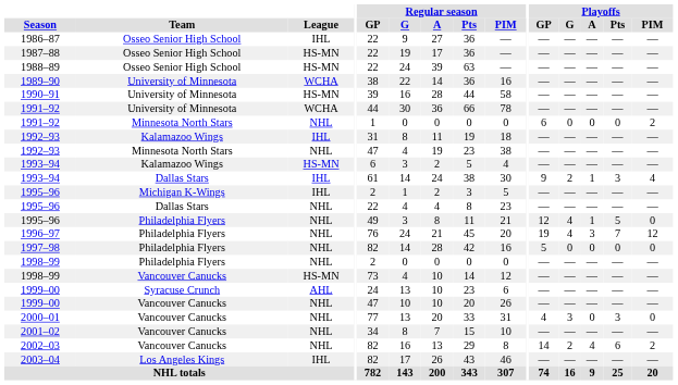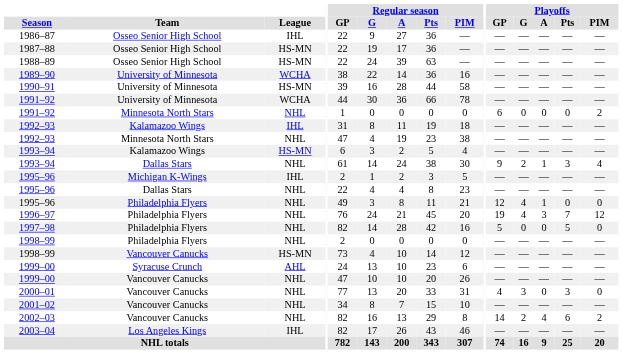 <table border="0" cellpadding="1" cellspacing="0" style="text-align:center; width:60em">
 <tr bgcolor="#e0e0e0">
 <th colspan="3" bgcolor="#ffffff"></th>
 <th rowspan="100" bgcolor="#ffffff"></th>
 <th colspan="5"><a href='#'>Regular season</a></th>
 <th rowspan="100" bgcolor="#ffffff"></th>
 <th colspan="5"><a href='#'>Playoffs</a></th>
 </tr>
 <tr bgcolor="#e0e0e0">
 <th><a href='#'>Season</a></th>
 <th>Team</th>
 <th>League</th>
 <th>GP</th>
 <th><a href='#'>G</a></th>
 <th><a href='#'>A</a></th>
 <th><a href='#'>Pts</a></th>
 <th><a href='#'>PIM</a></th>
 <th>GP</th>
 <th>G</th>
 <th>A</th>
 <th>Pts</th>
 <th>PIM</th>
 </tr>
 <tr>
 <td>1986–87</td>
 <td><a href='#'>Osseo Senior High School</a></td>
 <td>IHL</td>
 <td>22</td>
 <td>9</td>
 <td>27</td>
 <td>36</td>
 <td>—</td>
 <td>—</td>
 <td>—</td>
 <td>—</td>
 <td>—</td>
 <td>—</td>
 </tr>
 <tr bgcolor="#f0f0f0">
 <td>1987–88</td>
 <td>Osseo Senior High School</td>
 <td>HS-MN</td>
 <td>22</td>
 <td>19</td>
 <td>17</td>
 <td>36</td>
 <td>—</td>
 <td>—</td>
 <td>—</td>
 <td>—</td>
 <td>—</td>
 <td>—</td>
 </tr>
 <tr>
 <td>1988–89</td>
 <td>Osseo Senior High School</td>
 <td>HS-MN</td>
 <td>22</td>
 <td>24</td>
 <td>39</td>
 <td>63</td>
 <td>—</td>
 <td>—</td>
 <td>—</td>
 <td>—</td>
 <td>—</td>
 <td>—</td>
 </tr>
 <tr bgcolor="#f0f0f0">
 <td><a href='#'>1989–90</a></td>
 <td><a href='#'>University of Minnesota</a></td>
 <td><a href='#'>WCHA</a></td>
 <td>38</td>
 <td>22</td>
 <td>14</td>
 <td>36</td>
 <td>16</td>
 <td>—</td>
 <td>—</td>
 <td>—</td>
 <td>—</td>
 <td>—</td>
 </tr>
 <tr>
 <td><a href='#'>1990–91</a></td>
 <td>University of Minnesota</td>
 <td>HS-MN</td>
 <td>39</td>
 <td>16</td>
 <td>28</td>
 <td>44</td>
 <td>58</td>
 <td>—</td>
 <td>—</td>
 <td>—</td>
 <td>—</td>
 <td>—</td>
 </tr>
 <tr bgcolor="#f0f0f0">
 <td><a href='#'>1991–92</a></td>
 <td>University of Minnesota</td>
 <td>WCHA</td>
 <td>44</td>
 <td>30</td>
 <td>36</td>
 <td>66</td>
 <td>78</td>
 <td>—</td>
 <td>—</td>
 <td>—</td>
 <td>—</td>
 <td>—</td>
 </tr>
 <tr>
 <td><a href='#'>1991–92</a></td>
 <td><a href='#'>Minnesota North Stars</a></td>
 <td><a href='#'>NHL</a></td>
 <td>1</td>
 <td>0</td>
 <td>0</td>
 <td>0</td>
 <td>0</td>
 <td>6</td>
 <td>0</td>
 <td>0</td>
 <td>0</td>
 <td>2</td>
 </tr>
 <tr bgcolor="#f0f0f0">
 <td><a href='#'>1992–93</a></td>
 <td><a href='#'>Kalamazoo Wings</a></td>
 <td><a href='#'>IHL</a></td>
 <td>31</td>
 <td>8</td>
 <td>11</td>
 <td>19</td>
 <td>18</td>
 <td>—</td>
 <td>—</td>
 <td>—</td>
 <td>—</td>
 <td>—</td>
 </tr>
 <tr>
 <td><a href='#'>1992–93</a></td>
 <td>Minnesota North Stars</td>
 <td>NHL</td>
 <td>47</td>
 <td>4</td>
 <td>19</td>
 <td>23</td>
 <td>38</td>
 <td>—</td>
 <td>—</td>
 <td>—</td>
 <td>—</td>
 <td>—</td>
 </tr>
 <tr bgcolor="#f0f0f0">
 <td><a href='#'>1993–94</a></td>
 <td>Kalamazoo Wings</td>
 <td><a href='#'>HS-MN</a></td>
 <td>6</td>
 <td>3</td>
 <td>2</td>
 <td>5</td>
 <td>4</td>
 <td>—</td>
 <td>—</td>
 <td>—</td>
 <td>—</td>
 <td>—</td>
 </tr>
 <tr>
 <td><a href='#'>1993–94</a></td>
 <td><a href='#'>Dallas Stars</a></td>
-<td><a href='#'>IHL</a></td>
+<td>NHL</td>
 <td>61</td>
 <td>14</td>
 <td>24</td>
 <td>38</td>
 <td>30</td>
 <td>9</td>
 <td>2</td>
 <td>1</td>
 <td>3</td>
 <td>4</td>
 </tr>
 <tr bgcolor="#f0f0f0">
 <td><a href='#'>1995–96</a></td>
 <td><a href='#'>Michigan K-Wings</a></td>
 <td>IHL</td>
 <td>2</td>
 <td>1</td>
 <td>2</td>
 <td>3</td>
 <td>5</td>
 <td>—</td>
 <td>—</td>
 <td>—</td>
 <td>—</td>
 <td>—</td>
 </tr>
 <tr>
 <td><a href='#'>1995–96</a></td>
 <td>Dallas Stars</td>
 <td>NHL</td>
 <td>22</td>
 <td>4</td>
 <td>4</td>
 <td>8</td>
 <td>23</td>
 <td>—</td>
 <td>—</td>
 <td>—</td>
 <td>—</td>
 <td>—</td>
 </tr>
 <tr bgcolor="#f0f0f0">
 <td>1995–96</td>
 <td><a href='#'>Philadelphia Flyers</a></td>
 <td>NHL</td>
 <td>49</td>
 <td>3</td>
 <td>8</td>
 <td>11</td>
 <td>21</td>
 <td>12</td>
 <td>4</td>
 <td>1</td>
-<td>5</td>
+<td>0</td>
 <td>0</td>
 </tr>
 <tr>
 <td><a href='#'>1996–97</a></td>
 <td>Philadelphia Flyers</td>
 <td>NHL</td>
 <td>76</td>
 <td>24</td>
 <td>21</td>
 <td>45</td>
 <td>20</td>
 <td>19</td>
 <td>4</td>
 <td>3</td>
 <td>7</td>
 <td>12</td>
 </tr>
 <tr bgcolor="#f0f0f0">
 <td><a href='#'>1997–98</a></td>
 <td>Philadelphia Flyers</td>
 <td>NHL</td>
 <td>82</td>
 <td>14</td>
 <td>28</td>
 <td>42</td>
 <td>16</td>
 <td>5</td>
 <td>0</td>
 <td>0</td>
-<td>0</td>
+<td>5</td>
 <td>0</td>
 </tr>
 <tr>
 <td><a href='#'>1998–99</a></td>
 <td>Philadelphia Flyers</td>
 <td>NHL</td>
 <td>2</td>
 <td>0</td>
 <td>0</td>
 <td>0</td>
 <td>0</td>
 <td>—</td>
 <td>—</td>
 <td>—</td>
 <td>—</td>
 <td>—</td>
 </tr>
 <tr bgcolor="#f0f0f0">
 <td>1998–99</td>
 <td><a href='#'>Vancouver Canucks</a></td>
 <td>HS-MN</td>
 <td>73</td>
 <td>4</td>
 <td>10</td>
 <td>14</td>
 <td>12</td>
 <td>—</td>
 <td>—</td>
 <td>—</td>
 <td>—</td>
 <td>—</td>
 </tr>
 <tr>
 <td><a href='#'>1999–00</a></td>
 <td><a href='#'>Syracuse Crunch</a></td>
 <td><a href='#'>AHL</a></td>
 <td>24</td>
 <td>13</td>
 <td>10</td>
 <td>23</td>
 <td>6</td>
 <td>—</td>
 <td>—</td>
 <td>—</td>
 <td>—</td>
 <td>—</td>
 </tr>
 <tr bgcolor="#f0f0f0">
 <td><a href='#'>1999–00</a></td>
 <td>Vancouver Canucks</td>
 <td>NHL</td>
 <td>47</td>
 <td>10</td>
 <td>10</td>
 <td>20</td>
 <td>26</td>
 <td>—</td>
 <td>—</td>
 <td>—</td>
 <td>—</td>
 <td>—</td>
 </tr>
 <tr>
 <td><a href='#'>2000–01</a></td>
 <td>Vancouver Canucks</td>
 <td>NHL</td>
 <td>77</td>
 <td>13</td>
 <td>20</td>
 <td>33</td>
 <td>31</td>
 <td>4</td>
 <td>3</td>
 <td>0</td>
 <td>3</td>
 <td>0</td>
 </tr>
 <tr bgcolor="#f0f0f0">
 <td><a href='#'>2001–02</a></td>
 <td>Vancouver Canucks</td>
 <td>NHL</td>
 <td>34</td>
 <td>8</td>
 <td>7</td>
 <td>15</td>
 <td>10</td>
 <td>—</td>
 <td>—</td>
 <td>—</td>
 <td>—</td>
 <td>—</td>
 </tr>
 <tr>
 <td><a href='#'>2002–03</a></td>
 <td>Vancouver Canucks</td>
 <td>NHL</td>
 <td>82</td>
 <td>16</td>
 <td>13</td>
 <td>29</td>
 <td>8</td>
 <td>14</td>
 <td>2</td>
 <td>4</td>
 <td>6</td>
 <td>2</td>
 </tr>
 <tr bgcolor="#f0f0f0">
 <td><a href='#'>2003–04</a></td>
 <td><a href='#'>Los Angeles Kings</a></td>
 <td>IHL</td>
 <td>82</td>
 <td>17</td>
 <td>26</td>
 <td>43</td>
 <td>46</td>
 <td>—</td>
 <td>—</td>
 <td>—</td>
 <td>—</td>
 <td>—</td>
 </tr>
 <tr bgcolor="#e0e0e0">
 <th colspan="3">NHL totals</th>
 <th>782</th>
 <th>143</th>
 <th>200</th>
 <th>343</th>
 <th>307</th>
 <th>74</th>
 <th>16</th>
 <th>9</th>
 <th>25</th>
 <th>20</th>
 </tr>
 </table>
